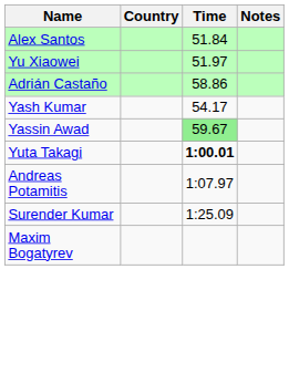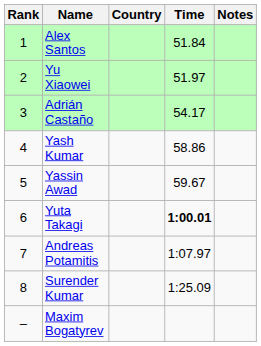 <table class="wikitable" style="text-align:center;width: 50%">
 <tr>
+<th>Rank</th>
 <th>Name</th>
 <th>Country</th>
 <th>Time</th>
 <th>Notes</th>
 </tr>
 <tr bgcolor=bbffbb>
+<td>1</td>
 <td align="left"><a href='#'>Alex Santos</a></td>
 <td align="left"></td>
 <td>51.84</td>
 <td></td>
 </tr>
 <tr bgcolor=bbffbb>
+<td>2</td>
 <td align="left"><a href='#'>Yu Xiaowei</a></td>
 <td align="left"></td>
 <td>51.97</td>
 <td></td>
 </tr>
 <tr bgcolor=bbffbb>
+<td>3</td>
 <td align="left"><a href='#'>Adrián Castaño</a></td>
+<td align="left"></td>
+<td>54.17</td>
+<td></td>
+</tr>
+<tr>
+<td>4</td>
+<td align="left"><a href='#'>Yash Kumar</a></td>
 <td align="left"></td>
 <td>58.86</td>
 <td></td>
 </tr>
 <tr>
-<td align="left"><a href='#'>Yash Kumar</a></td>
+<td>5</td>
+<td align="left"><a href='#'>Yassin Awad</a></td>
 <td align="left"></td>
-<td>54.17</td>
+<td>59.67</td>
 <td></td>
 </tr>
 <tr>
-<td align="left"><a href='#'>Yassin Awad</a></td>
-<td align="left"></td>
-<td style="background: lightgreen;">59.67</td>
-<td></td>
-</tr>
-<tr>
+<td>6</td>
 <td align="left"><a href='#'>Yuta Takagi</a></td>
 <td align="left"></td>
 <td><strong>1:00.01</strong></td>
 <td></td>
 </tr>
 <tr>
+<td>7</td>
 <td align="left"><a href='#'>Andreas Potamitis</a></td>
 <td align="left"></td>
 <td>1:07.97</td>
 <td></td>
 </tr>
 <tr>
+<td>8</td>
 <td align="left"><a href='#'>Surender Kumar</a></td>
 <td align="left"></td>
 <td>1:25.09</td>
 <td></td>
 </tr>
 <tr>
+<td>–</td>
 <td align="left"><a href='#'>Maxim Bogatyrev</a></td>
 <td align="left"></td>
 <td></td>
 <td></td>
 </tr>
 </table>
